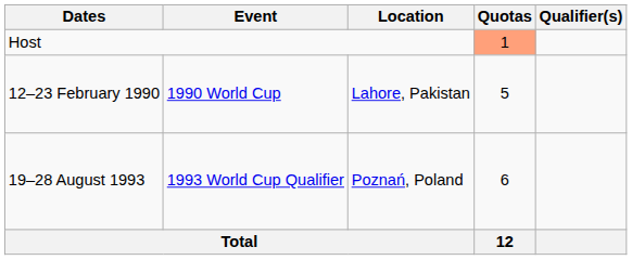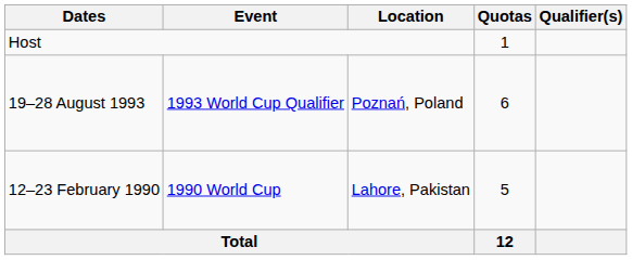 <table class=wikitable>
 <tr>
 <th>Dates</th>
 <th>Event</th>
 <th>Location</th>
 <th>Quotas</th>
 <th>Qualifier(s)</th>
 </tr>
 <tr>
 <td colspan=3>Host</td>
-<td align=center style="background: lightsalmon;">1</td>
+<td align=center>1</td>
 <td></td>
+</tr>
+<tr>
+<td>19–28 August 1993</td>
+<td><a href='#'>1993 World Cup Qualifier</a></td>
+<td><a href='#'>Poznań</a>, Poland</td>
+<td align=center>6</td>
+<td><br><br><br><br><br></td>
 </tr>
 <tr>
 <td>12–23 February 1990</td>
 <td><a href='#'>1990 World Cup</a></td>
 <td><a href='#'>Lahore</a>, Pakistan</td>
 <td align=center>5</td>
 <td><br><br><br><br></td>
 </tr>
 <tr>
-<td>19–28 August 1993</td>
-<td><a href='#'>1993 World Cup Qualifier</a></td>
-<td><a href='#'>Poznań</a>, Poland</td>
-<td align=center>6</td>
-<td><br><br><br><br><br></td>
-</tr>
-<tr>
 <th colspan=3>Total</th>
 <th>12</th>
 <th></th>
 </tr>
 </table>
